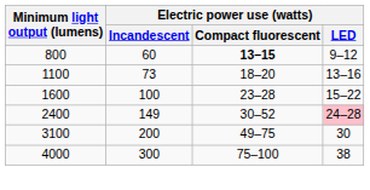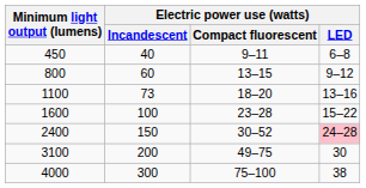 <table class="wikitable" style="text-align:center;">
 <tr>
 <th rowspan=2>Minimum <a href='#'>light<br>output</a> (lumens)</th>
 <th colspan=3>Electric power use (watts)</th>
 </tr>
 <tr>
 <th><a href='#'>Incandescent</a></th>
 <th>Compact fluorescent</th>
 <th><a href='#'>LED</a></th>
 </tr>
 <tr>
+<td>450</td>
+<td>40</td>
+<td>9–11</td>
+<td>6–8</td>
+</tr>
+<tr>
 <td>800</td>
 <td>60</td>
-<td><strong>13–15</strong></td>
+<td>13–15</td>
 <td>9–12</td>
 </tr>
 <tr>
 <td>1100</td>
 <td>73</td>
 <td>18–20</td>
 <td>13–16</td>
 </tr>
 <tr>
 <td>1600</td>
 <td>100</td>
 <td>23–28</td>
 <td>15–22</td>
 </tr>
 <tr>
 <td>2400</td>
-<td>149</td>
+<td>150</td>
 <td>30–52</td>
 <td style="background: pink;">24–28</td>
 </tr>
 <tr>
 <td>3100</td>
 <td>200</td>
 <td>49–75</td>
 <td>30</td>
 </tr>
 <tr>
 <td>4000</td>
 <td>300</td>
 <td>75–100</td>
 <td>38</td>
 </tr>
 </table>
